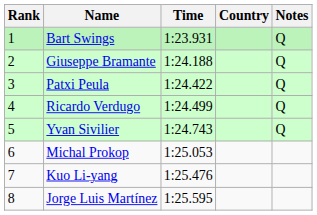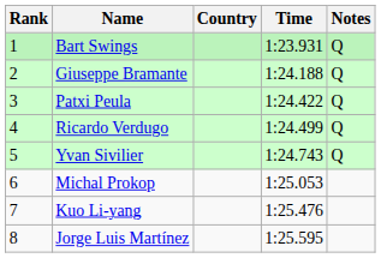 <table class="wikitable" style="font-size:95%" style="text-align:center; width:35em;">
 <tr>
 <th>Rank</th>
 <th>Name</th>
+<th>Country</th>
 <th>Time</th>
-<th>Country</th>
 <th>Notes</th>
 </tr>
 <tr bgcolor=bbf3bb>
 <td>1</td>
 <td align=left><a href='#'>Bart Swings</a></td>
+<td align=left></td>
 <td>1:23.931</td>
-<td align=left></td>
 <td>Q</td>
 </tr>
 <tr bgcolor=ccffcc>
 <td>2</td>
 <td align=left><a href='#'>Giuseppe Bramante</a></td>
+<td align=left></td>
 <td>1:24.188</td>
-<td align=left></td>
 <td>Q</td>
 </tr>
 <tr bgcolor=ccffcc>
 <td>3</td>
 <td align=left><a href='#'>Patxi Peula</a></td>
+<td align=left></td>
 <td>1:24.422</td>
-<td align=left></td>
 <td>Q</td>
 </tr>
 <tr bgcolor=ccffcc>
 <td>4</td>
 <td align=left><a href='#'>Ricardo Verdugo</a></td>
+<td align=left></td>
 <td>1:24.499</td>
-<td align=left></td>
 <td>Q</td>
 </tr>
 <tr bgcolor=ccffcc>
 <td>5</td>
 <td align=left><a href='#'>Yvan Sivilier</a></td>
+<td align=left></td>
 <td>1:24.743</td>
-<td align=left></td>
 <td>Q</td>
 </tr>
 <tr>
 <td>6</td>
 <td align=left><a href='#'>Michal Prokop</a></td>
+<td align=left></td>
 <td>1:25.053</td>
-<td align=left></td>
 <td></td>
 </tr>
 <tr>
 <td>7</td>
 <td align=left><a href='#'>Kuo Li-yang</a></td>
+<td align=left></td>
 <td>1:25.476</td>
-<td align=left></td>
 <td></td>
 </tr>
 <tr>
 <td>8</td>
 <td align=left><a href='#'>Jorge Luis Martínez</a></td>
+<td align=left></td>
 <td>1:25.595</td>
-<td align=left></td>
 <td></td>
 </tr>
 </table>
